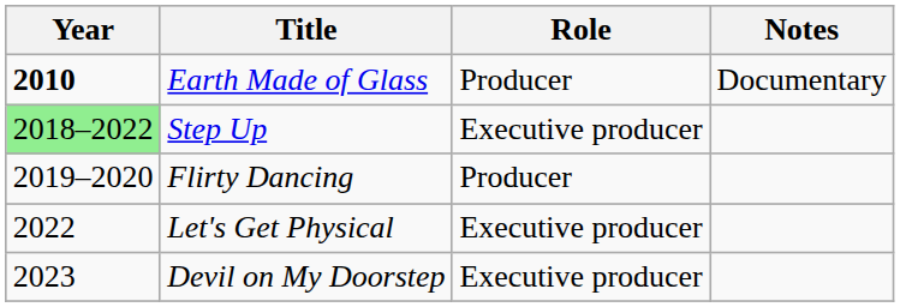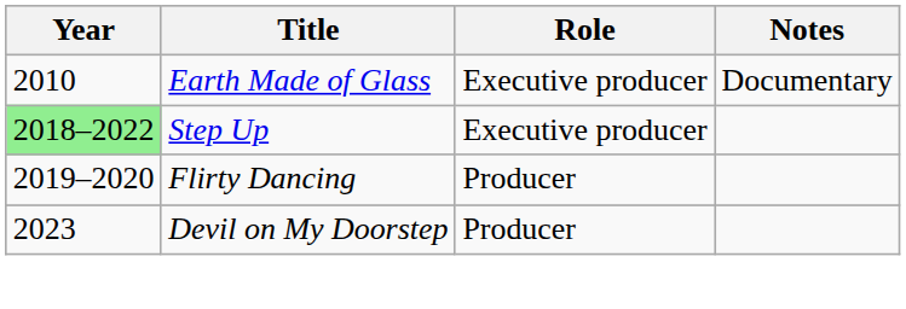 <table class="wikitable sortable">
 <tr>
 <th>Year</th>
 <th>Title</th>
 <th>Role</th>
 <th>Notes</th>
 </tr>
 <tr>
-<td><strong>2010</strong></td>
+<td>2010</td>
 <td><em><a href='#'>Earth Made of Glass</a></em></td>
-<td>Producer</td>
+<td>Executive producer</td>
 <td>Documentary</td>
 </tr>
 <tr>
 <td style="background: lightgreen;">2018–2022</td>
 <td><em><a href='#'>Step Up</a></em></td>
 <td>Executive producer</td>
 <td></td>
 </tr>
 <tr>
 <td>2019–2020</td>
 <td><em>Flirty Dancing</em></td>
 <td>Producer</td>
 <td></td>
 </tr>
 <tr>
-<td>2022</td>
-<td><em>Let's Get Physical</em></td>
-<td>Executive producer</td>
-<td></td>
-</tr>
-<tr>
 <td>2023</td>
 <td><em>Devil on My Doorstep</em></td>
-<td>Executive producer</td>
+<td>Producer</td>
 <td></td>
 </tr>
 </table>
